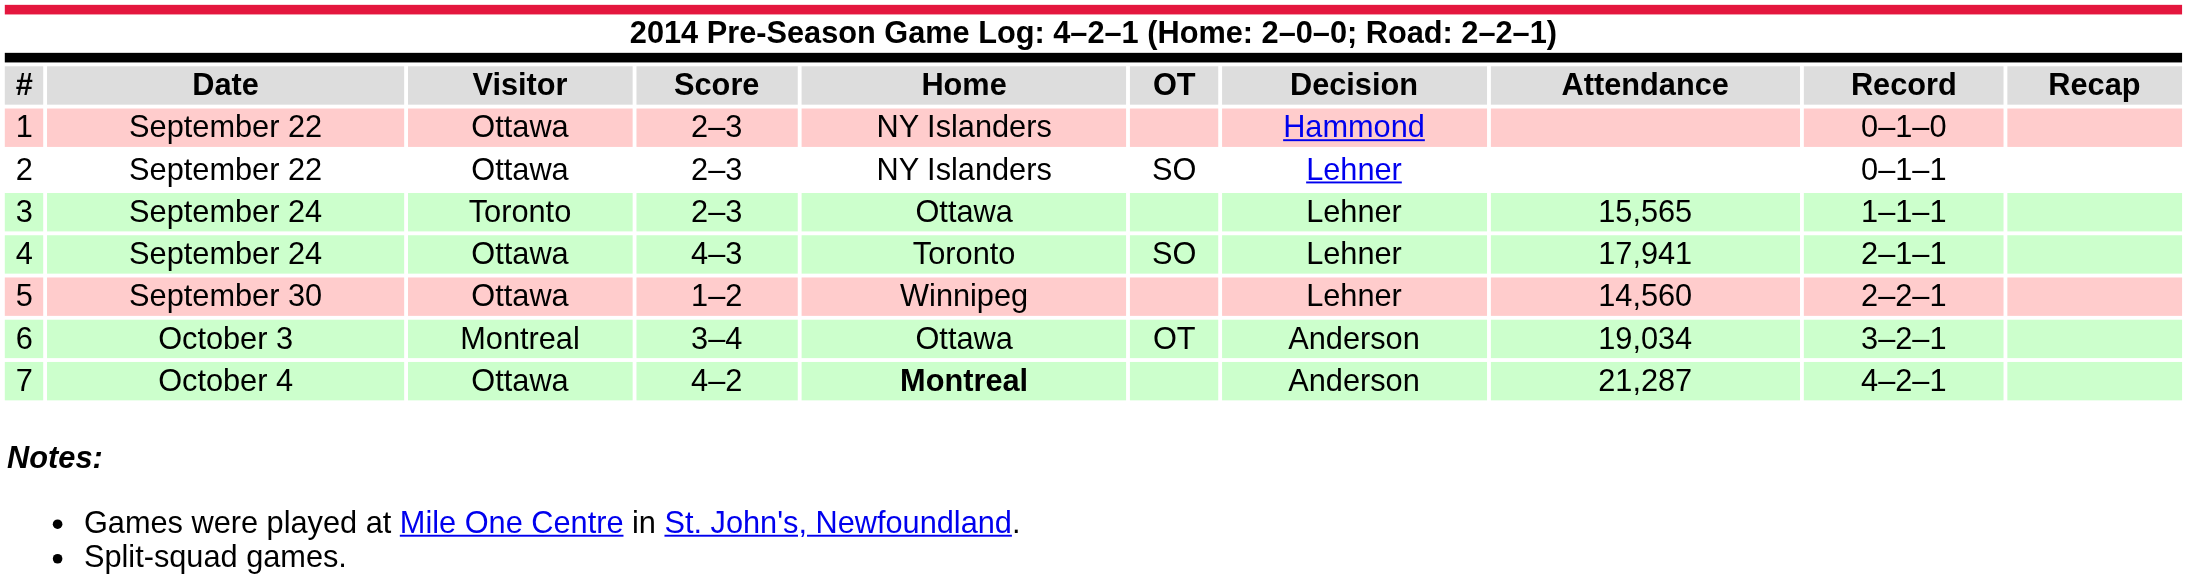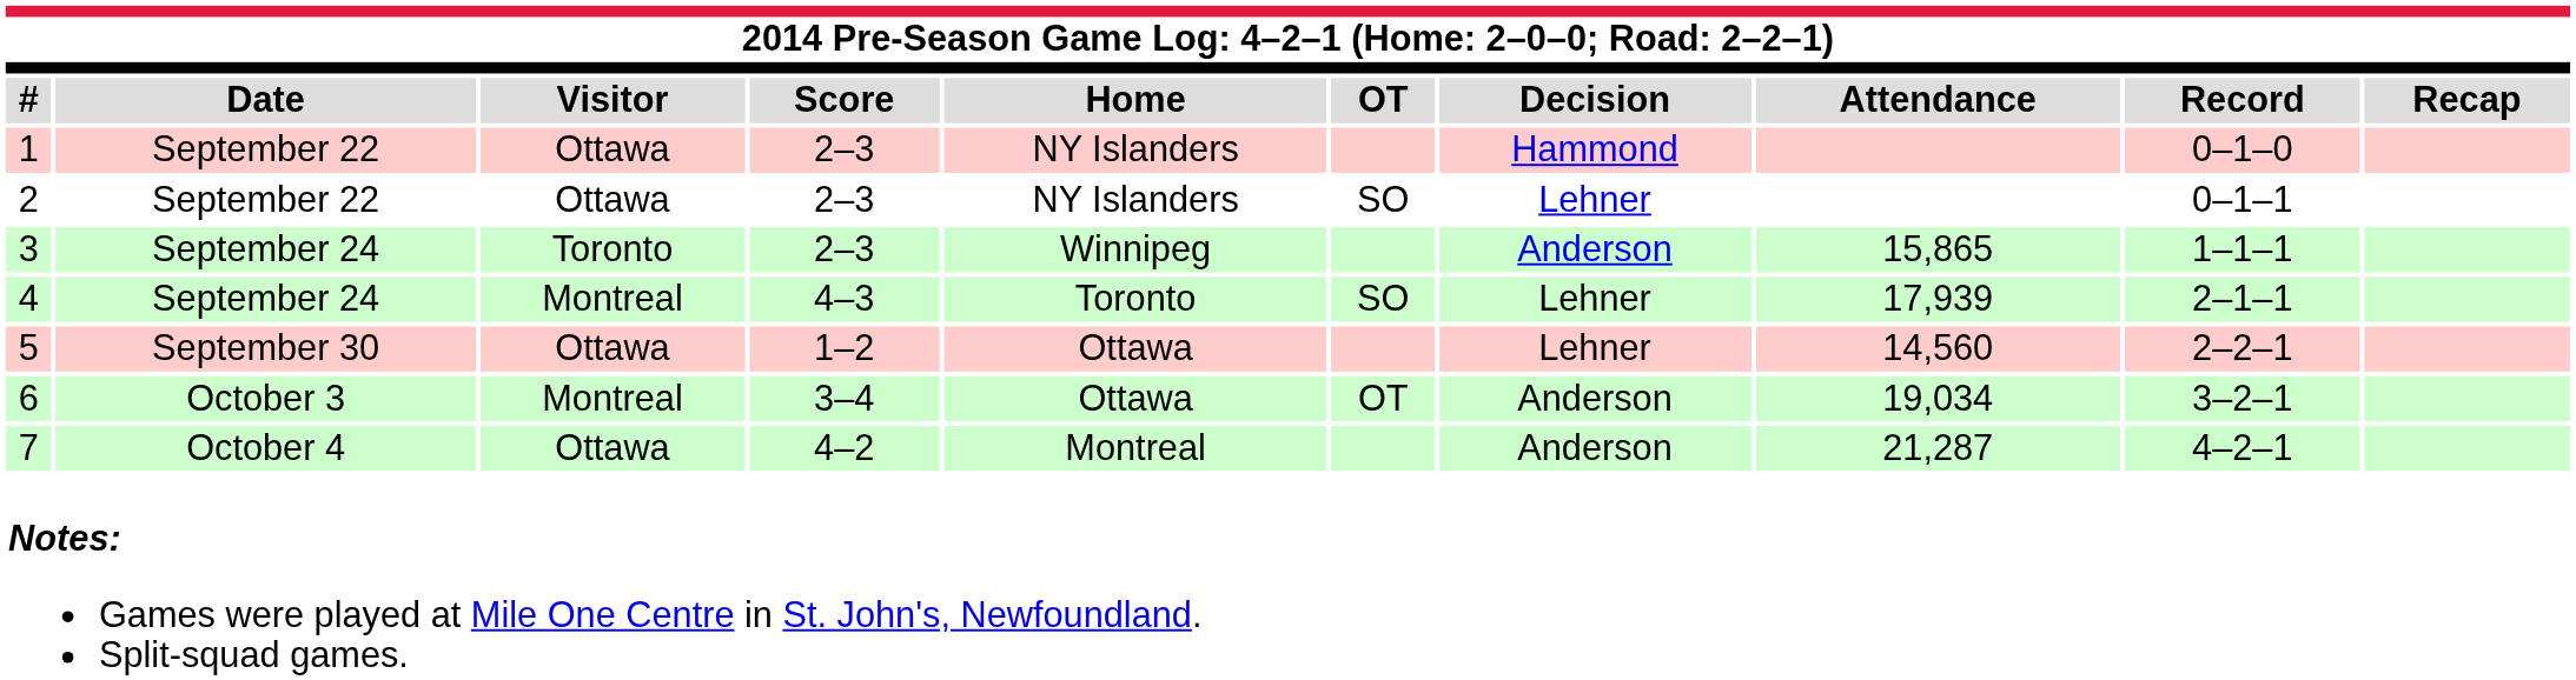 <table class="toccolours collapsible collapsed"  style="width:90%; clear:both; margin:1.5em auto; text-align:center;">
 <tr>
 <th colspan="10" style="background:#fff; border-top:#e4173e 5px solid; border-bottom:#000 5px solid;">2014 Pre-Season Game Log: 4–2–1 (Home: 2–0–0; Road: 2–2–1)</th>
 </tr>
 <tr style="text-align:center; background:#ddd;">
 <th>#</th>
 <th>Date</th>
 <th>Visitor</th>
 <th>Score</th>
 <th>Home</th>
 <th>OT</th>
 <th>Decision</th>
 <th>Attendance</th>
 <th>Record</th>
 <th>Recap</th>
 </tr>
 <tr style="text-align:center; background:#fcc;">
 <td>1</td>
 <td>September 22</td>
 <td>Ottawa</td>
 <td>2–3</td>
 <td>NY Islanders</td>
 <td></td>
 <td><a href='#'>Hammond</a></td>
 <td></td>
 <td>0–1–0</td>
 <td></td>
 </tr>
 <tr style="text-align:center; background:#fff;">
 <td>2</td>
 <td>September 22</td>
 <td>Ottawa</td>
 <td>2–3</td>
 <td>NY Islanders</td>
 <td>SO</td>
 <td><a href='#'>Lehner</a></td>
 <td></td>
 <td>0–1–1</td>
 <td></td>
 </tr>
 <tr style="text-align:center; background:#cfc;">
 <td>3</td>
 <td>September 24</td>
 <td>Toronto</td>
 <td>2–3</td>
-<td>Ottawa</td>
+<td>Winnipeg</td>
 <td></td>
-<td>Lehner</td>
-<td>15,565</td>
+<td><a href='#'>Anderson</a></td>
+<td>15,865</td>
 <td>1–1–1</td>
 <td></td>
 </tr>
 <tr style="text-align:center; background:#cfc;">
 <td>4</td>
 <td>September 24</td>
-<td>Ottawa</td>
+<td>Montreal</td>
 <td>4–3</td>
 <td>Toronto</td>
 <td>SO</td>
 <td>Lehner</td>
-<td>17,941</td>
+<td>17,939</td>
 <td>2–1–1</td>
 <td></td>
 </tr>
 <tr style="text-align:center; background:#fcc;">
 <td>5</td>
 <td>September 30</td>
 <td>Ottawa</td>
 <td>1–2</td>
-<td>Winnipeg</td>
+<td>Ottawa</td>
 <td></td>
 <td>Lehner</td>
 <td>14,560</td>
 <td>2–2–1</td>
 <td></td>
 </tr>
 <tr style="text-align:center; background:#cfc;">
 <td>6</td>
 <td>October 3</td>
 <td>Montreal</td>
 <td>3–4</td>
 <td>Ottawa</td>
 <td>OT</td>
 <td>Anderson</td>
 <td>19,034</td>
 <td>3–2–1</td>
 <td></td>
 </tr>
 <tr style="text-align:center; background:#cfc;">
 <td>7</td>
 <td>October 4</td>
 <td>Ottawa</td>
 <td>4–2</td>
-<td><strong>Montreal</strong></td>
+<td>Montreal</td>
 <td></td>
 <td>Anderson</td>
 <td>21,287</td>
 <td>4–2–1</td>
 <td></td>
 </tr>
 <tr>
 <td colspan="10" style="text-align:left;"><br><strong><em>Notes:</em></strong><ul><li>Games were played at <a href='#'>Mile One Centre</a> in <a href='#'>St. John's, Newfoundland</a>.</li><li>Split-squad games.</li></ul></td>
 </tr>
 </table>
